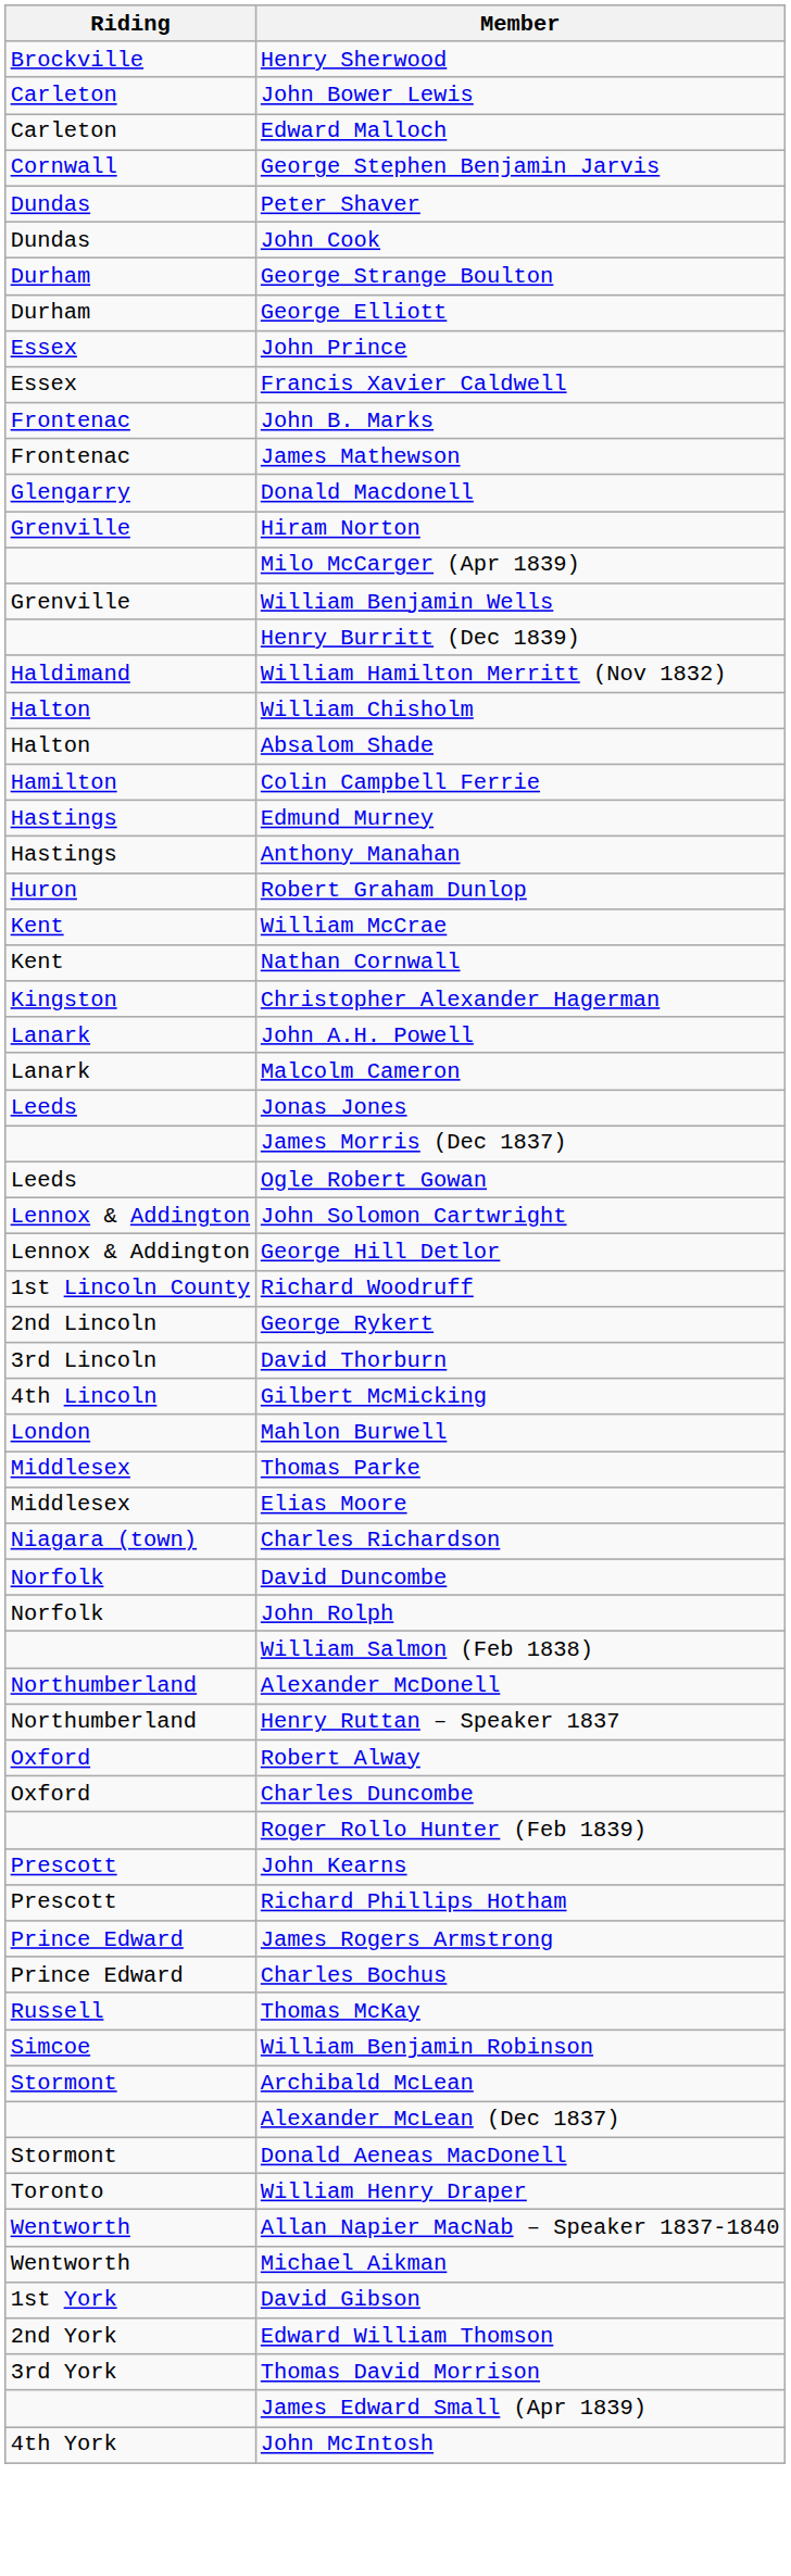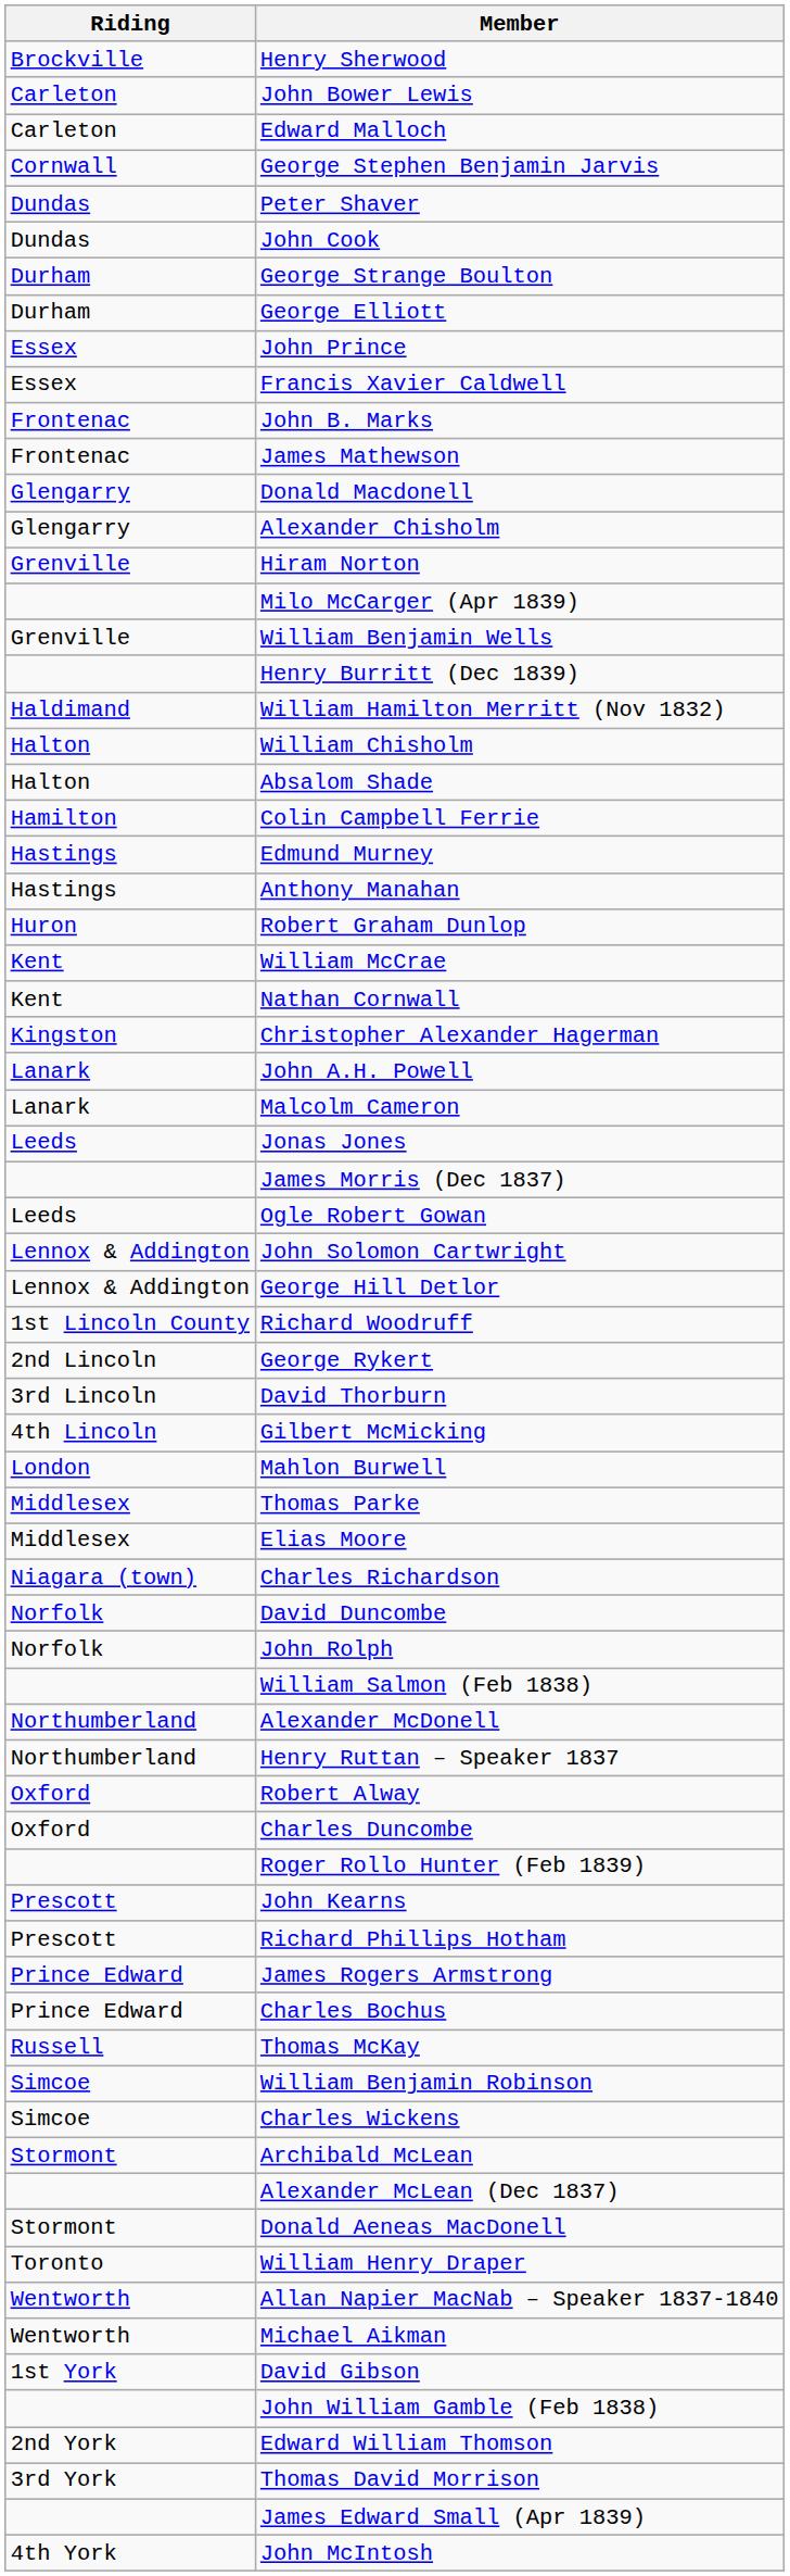 <table class="wikitable">
 <tr>
 <th>Riding</th>
 <th>Member</th>
 </tr>
 <tr>
 <td><a href='#'>Brockville</a></td>
 <td><a href='#'>Henry Sherwood</a></td>
 </tr>
 <tr>
 <td><a href='#'>Carleton</a></td>
 <td><a href='#'>John Bower Lewis</a></td>
 </tr>
 <tr>
 <td>Carleton</td>
 <td><a href='#'>Edward Malloch</a></td>
 </tr>
 <tr>
 <td><a href='#'>Cornwall</a></td>
 <td><a href='#'>George Stephen Benjamin Jarvis</a></td>
 </tr>
 <tr>
 <td><a href='#'>Dundas</a></td>
 <td><a href='#'>Peter Shaver</a></td>
 </tr>
 <tr>
 <td>Dundas</td>
 <td><a href='#'>John Cook</a></td>
 </tr>
 <tr>
 <td><a href='#'>Durham</a></td>
 <td><a href='#'>George Strange Boulton</a></td>
 </tr>
 <tr>
 <td>Durham</td>
 <td><a href='#'>George Elliott</a></td>
 </tr>
 <tr>
 <td><a href='#'>Essex</a></td>
 <td><a href='#'>John Prince</a></td>
 </tr>
 <tr>
 <td>Essex</td>
 <td><a href='#'>Francis Xavier Caldwell</a></td>
 </tr>
 <tr>
 <td><a href='#'>Frontenac</a></td>
 <td><a href='#'>John B. Marks</a></td>
 </tr>
 <tr>
 <td>Frontenac</td>
 <td><a href='#'>James Mathewson</a></td>
 </tr>
 <tr>
 <td><a href='#'>Glengarry</a></td>
 <td><a href='#'>Donald Macdonell</a></td>
+</tr>
+<tr>
+<td>Glengarry</td>
+<td><a href='#'>Alexander Chisholm</a></td>
 </tr>
 <tr>
 <td><a href='#'>Grenville</a></td>
 <td><a href='#'>Hiram Norton</a></td>
 </tr>
 <tr>
 <td></td>
 <td><a href='#'>Milo McCarger</a> (Apr 1839)</td>
 </tr>
 <tr>
 <td>Grenville</td>
 <td><a href='#'>William Benjamin Wells</a></td>
 </tr>
 <tr>
 <td></td>
 <td><a href='#'>Henry Burritt</a> (Dec 1839)</td>
 </tr>
 <tr>
 <td><a href='#'>Haldimand</a></td>
 <td><a href='#'>William Hamilton Merritt</a> (Nov 1832)</td>
 </tr>
 <tr>
 <td><a href='#'>Halton</a></td>
 <td><a href='#'>William Chisholm</a></td>
 </tr>
 <tr>
 <td>Halton</td>
 <td><a href='#'>Absalom Shade</a></td>
 </tr>
 <tr>
 <td><a href='#'>Hamilton</a></td>
 <td><a href='#'>Colin Campbell Ferrie</a></td>
 </tr>
 <tr>
 <td><a href='#'>Hastings</a></td>
 <td><a href='#'>Edmund Murney</a></td>
 </tr>
 <tr>
 <td>Hastings</td>
 <td><a href='#'>Anthony Manahan</a></td>
 </tr>
 <tr>
 <td><a href='#'>Huron</a></td>
 <td><a href='#'>Robert Graham Dunlop</a></td>
 </tr>
 <tr>
 <td><a href='#'>Kent</a></td>
 <td><a href='#'>William McCrae</a></td>
 </tr>
 <tr>
 <td>Kent</td>
 <td><a href='#'>Nathan Cornwall</a></td>
 </tr>
 <tr>
 <td><a href='#'>Kingston</a></td>
 <td><a href='#'>Christopher Alexander Hagerman</a></td>
 </tr>
 <tr>
 <td><a href='#'>Lanark</a></td>
 <td><a href='#'>John A.H. Powell</a></td>
 </tr>
 <tr>
 <td>Lanark</td>
 <td><a href='#'>Malcolm Cameron</a></td>
 </tr>
 <tr>
 <td><a href='#'>Leeds</a></td>
 <td><a href='#'>Jonas Jones</a></td>
 </tr>
 <tr>
 <td></td>
 <td><a href='#'>James Morris</a> (Dec 1837)</td>
 </tr>
 <tr>
 <td>Leeds</td>
 <td><a href='#'>Ogle Robert Gowan</a></td>
 </tr>
 <tr>
 <td><a href='#'>Lennox</a> & <a href='#'>Addington</a></td>
 <td><a href='#'>John Solomon Cartwright</a></td>
 </tr>
 <tr>
 <td>Lennox & Addington</td>
 <td><a href='#'>George Hill Detlor</a></td>
 </tr>
 <tr>
 <td>1st <a href='#'>Lincoln County</a></td>
 <td><a href='#'>Richard Woodruff</a></td>
 </tr>
 <tr>
 <td>2nd Lincoln</td>
 <td><a href='#'>George Rykert</a></td>
 </tr>
 <tr>
 <td>3rd Lincoln</td>
 <td><a href='#'>David Thorburn</a></td>
 </tr>
 <tr>
 <td>4th <a href='#'>Lincoln</a></td>
 <td><a href='#'>Gilbert McMicking</a></td>
 </tr>
 <tr>
 <td><a href='#'>London</a></td>
 <td><a href='#'>Mahlon Burwell</a></td>
 </tr>
 <tr>
 <td><a href='#'>Middlesex</a></td>
 <td><a href='#'>Thomas Parke</a></td>
 </tr>
 <tr>
 <td>Middlesex</td>
 <td><a href='#'>Elias Moore</a></td>
 </tr>
 <tr>
 <td><a href='#'>Niagara (town)</a></td>
 <td><a href='#'>Charles Richardson</a></td>
 </tr>
 <tr>
 <td><a href='#'>Norfolk</a></td>
 <td><a href='#'>David Duncombe</a></td>
 </tr>
 <tr>
 <td>Norfolk</td>
 <td><a href='#'>John Rolph</a></td>
 </tr>
 <tr>
 <td></td>
 <td><a href='#'>William Salmon</a> (Feb 1838)</td>
 </tr>
 <tr>
 <td><a href='#'>Northumberland</a></td>
 <td><a href='#'>Alexander McDonell</a></td>
 </tr>
 <tr>
 <td>Northumberland</td>
 <td><a href='#'>Henry Ruttan</a> – Speaker 1837</td>
 </tr>
 <tr>
 <td><a href='#'>Oxford</a></td>
 <td><a href='#'>Robert Alway</a></td>
 </tr>
 <tr>
 <td>Oxford</td>
 <td><a href='#'>Charles Duncombe</a></td>
 </tr>
 <tr>
 <td></td>
 <td><a href='#'>Roger Rollo Hunter</a> (Feb 1839)</td>
 </tr>
 <tr>
 <td><a href='#'>Prescott</a></td>
 <td><a href='#'>John Kearns</a></td>
 </tr>
 <tr>
 <td>Prescott</td>
 <td><a href='#'>Richard Phillips Hotham</a></td>
 </tr>
 <tr>
 <td><a href='#'>Prince Edward</a></td>
 <td><a href='#'>James Rogers Armstrong</a></td>
 </tr>
 <tr>
 <td>Prince Edward</td>
 <td><a href='#'>Charles Bochus</a></td>
 </tr>
 <tr>
 <td><a href='#'>Russell</a></td>
 <td><a href='#'>Thomas McKay</a></td>
 </tr>
 <tr>
 <td><a href='#'>Simcoe</a></td>
 <td><a href='#'>William Benjamin Robinson</a></td>
 </tr>
 <tr>
+<td>Simcoe</td>
+<td><a href='#'>Charles Wickens</a></td>
+</tr>
+<tr>
 <td><a href='#'>Stormont</a></td>
 <td><a href='#'>Archibald McLean</a></td>
 </tr>
 <tr>
 <td></td>
 <td><a href='#'>Alexander McLean</a> (Dec 1837)</td>
 </tr>
 <tr>
 <td>Stormont</td>
 <td><a href='#'>Donald Aeneas MacDonell</a></td>
 </tr>
 <tr>
 <td>Toronto</td>
 <td><a href='#'>William Henry Draper</a></td>
 </tr>
 <tr>
 <td><a href='#'>Wentworth</a></td>
 <td><a href='#'>Allan Napier MacNab</a> – Speaker 1837-1840</td>
 </tr>
 <tr>
 <td>Wentworth</td>
 <td><a href='#'>Michael Aikman</a></td>
 </tr>
 <tr>
 <td>1st <a href='#'>York</a></td>
 <td><a href='#'>David Gibson</a></td>
 </tr>
 <tr>
+<td></td>
+<td><a href='#'>John William Gamble</a> (Feb 1838)</td>
+</tr>
+<tr>
 <td>2nd York</td>
 <td><a href='#'>Edward William Thomson</a></td>
 </tr>
 <tr>
 <td>3rd York</td>
 <td><a href='#'>Thomas David Morrison</a></td>
 </tr>
 <tr>
 <td></td>
 <td><a href='#'>James Edward Small</a> (Apr 1839)</td>
 </tr>
 <tr>
 <td>4th York</td>
 <td><a href='#'>John McIntosh</a></td>
 </tr>
 </table>
